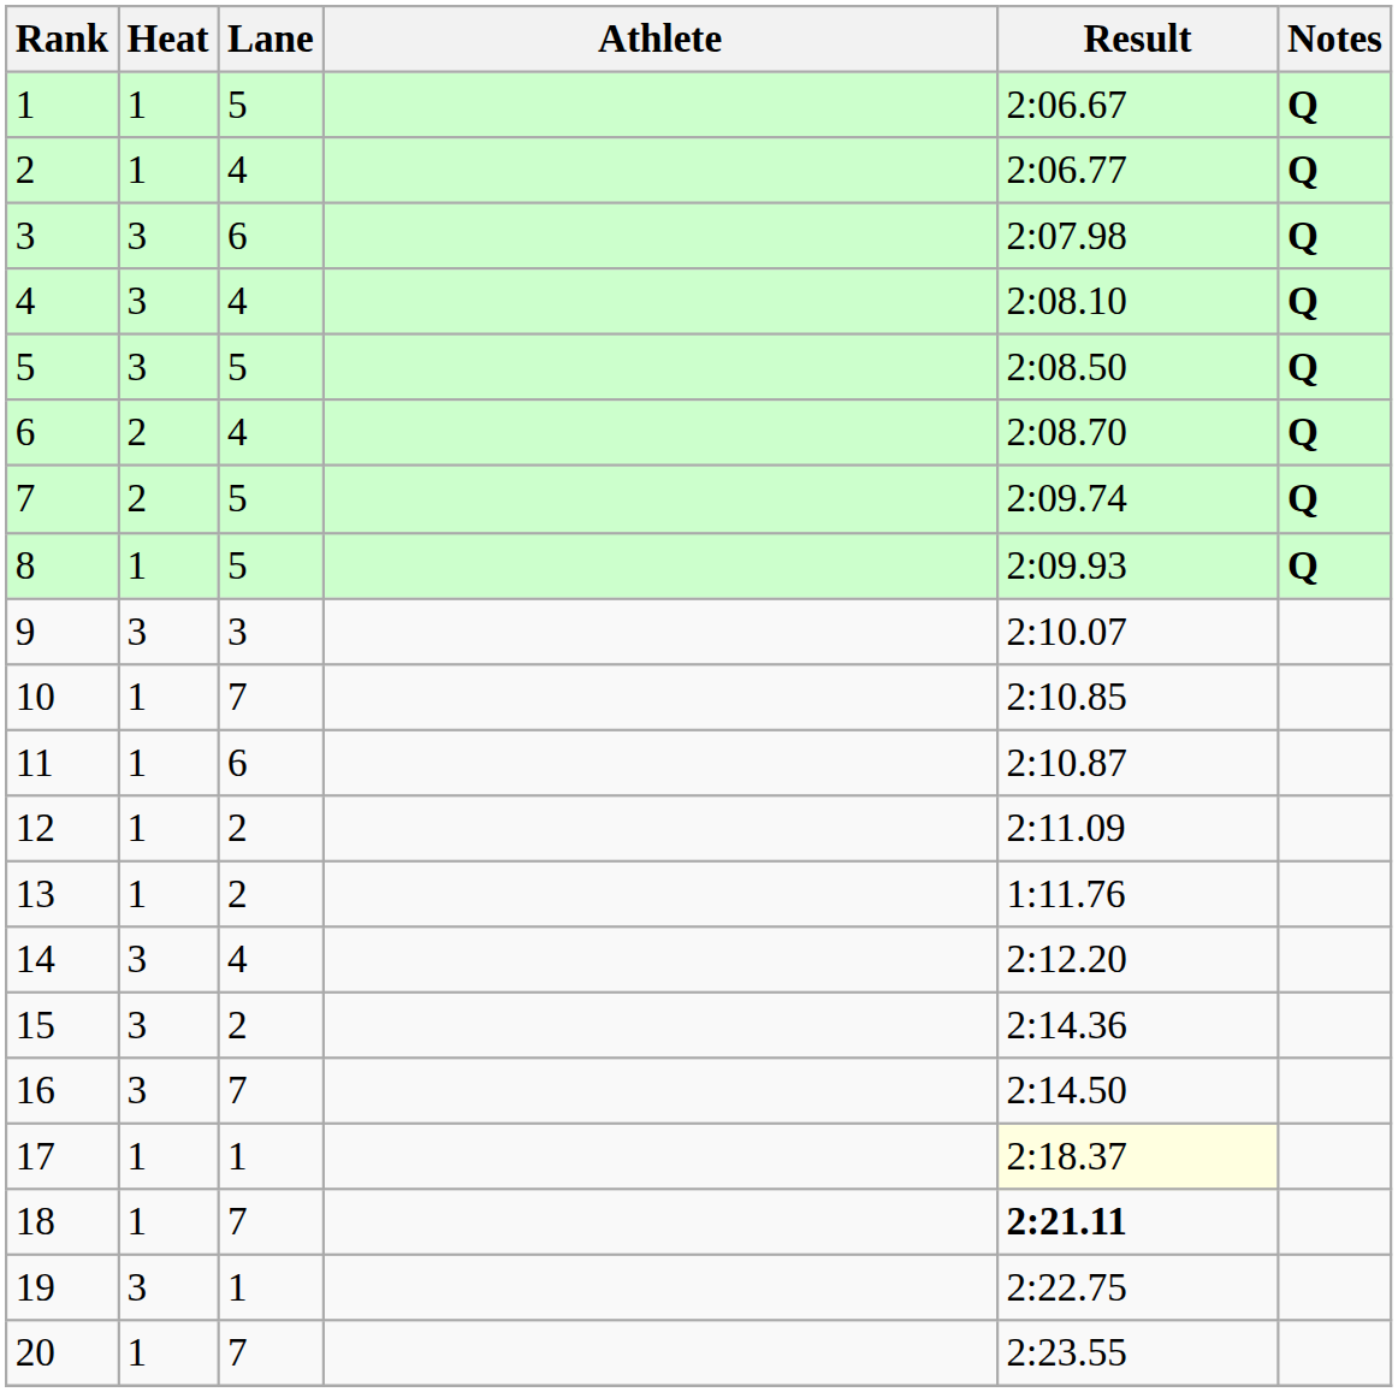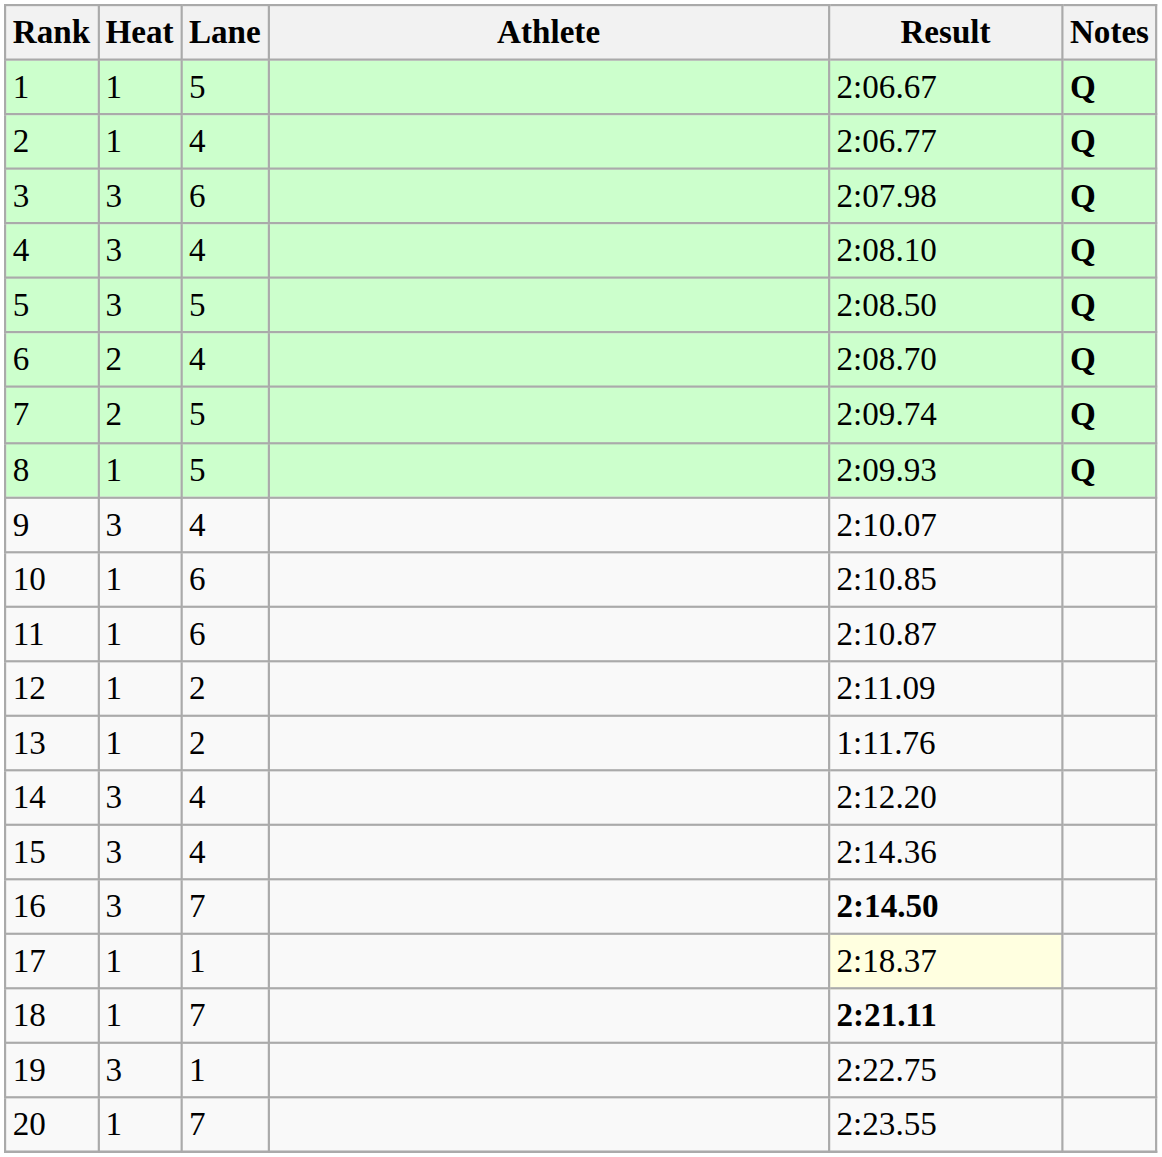 <table class="wikitable" style="font-size:95%" style="width:35em;" style="text-align:center">
 <tr>
 <th>Rank</th>
 <th>Heat</th>
 <th>Lane</th>
 <th width=250>Athlete</th>
 <th width=100>Result</th>
 <th>Notes</th>
 </tr>
 <tr bgcolor=ccffcc>
 <td>1</td>
 <td>1</td>
 <td>5</td>
 <td align=left></td>
 <td>2:06.67</td>
 <td><strong>Q</strong></td>
 </tr>
 <tr bgcolor=ccffcc>
 <td>2</td>
 <td>1</td>
 <td>4</td>
 <td align=left></td>
 <td>2:06.77</td>
 <td><strong>Q</strong></td>
 </tr>
 <tr bgcolor=ccffcc>
 <td>3</td>
 <td>3</td>
 <td>6</td>
 <td align=left></td>
 <td>2:07.98</td>
 <td><strong>Q</strong></td>
 </tr>
 <tr bgcolor=ccffcc>
 <td>4</td>
 <td>3</td>
 <td>4</td>
 <td align=left></td>
 <td>2:08.10</td>
 <td><strong>Q</strong></td>
 </tr>
 <tr bgcolor=ccffcc>
 <td>5</td>
 <td>3</td>
 <td>5</td>
 <td align=left></td>
 <td>2:08.50</td>
 <td><strong>Q</strong></td>
 </tr>
 <tr bgcolor=ccffcc>
 <td>6</td>
 <td>2</td>
 <td>4</td>
 <td align=left></td>
 <td>2:08.70</td>
 <td><strong>Q</strong></td>
 </tr>
 <tr bgcolor=ccffcc>
 <td>7</td>
 <td>2</td>
 <td>5</td>
 <td align=left></td>
 <td>2:09.74</td>
 <td><strong>Q</strong></td>
 </tr>
 <tr bgcolor=ccffcc>
 <td>8</td>
 <td>1</td>
 <td>5</td>
 <td align=left></td>
 <td>2:09.93</td>
 <td><strong>Q</strong></td>
 </tr>
 <tr>
 <td>9</td>
 <td>3</td>
-<td>3</td>
+<td>4</td>
 <td align=left></td>
 <td>2:10.07</td>
 <td></td>
 </tr>
 <tr>
 <td>10</td>
 <td>1</td>
-<td>7</td>
+<td>6</td>
 <td align=left></td>
 <td>2:10.85</td>
 <td></td>
 </tr>
 <tr>
 <td>11</td>
 <td>1</td>
 <td>6</td>
 <td align=left></td>
 <td>2:10.87</td>
 <td></td>
 </tr>
 <tr>
 <td>12</td>
 <td>1</td>
 <td>2</td>
 <td align=left></td>
 <td>2:11.09</td>
 <td></td>
 </tr>
 <tr>
 <td>13</td>
 <td>1</td>
 <td>2</td>
 <td align=left></td>
 <td>1:11.76</td>
 <td></td>
 </tr>
 <tr>
 <td>14</td>
 <td>3</td>
 <td>4</td>
 <td align=left></td>
 <td>2:12.20</td>
 <td></td>
 </tr>
 <tr>
 <td>15</td>
 <td>3</td>
-<td>2</td>
+<td>4</td>
 <td align=left></td>
 <td>2:14.36</td>
 <td></td>
 </tr>
 <tr>
 <td>16</td>
 <td>3</td>
 <td>7</td>
 <td align=left></td>
-<td>2:14.50</td>
+<td><strong>2:14.50</strong></td>
 <td></td>
 </tr>
 <tr>
 <td>17</td>
 <td>1</td>
 <td>1</td>
 <td align=left></td>
 <td style="background: lightyellow;">2:18.37</td>
 <td></td>
 </tr>
 <tr>
 <td>18</td>
 <td>1</td>
 <td>7</td>
 <td align=left></td>
 <td><strong>2:21.11</strong></td>
 <td></td>
 </tr>
 <tr>
 <td>19</td>
 <td>3</td>
 <td>1</td>
 <td align=left></td>
 <td>2:22.75</td>
 <td></td>
 </tr>
 <tr>
 <td>20</td>
 <td>1</td>
 <td>7</td>
 <td align=left></td>
 <td>2:23.55</td>
 <td></td>
 </tr>
 <tr>
 </tr>
 </table>
